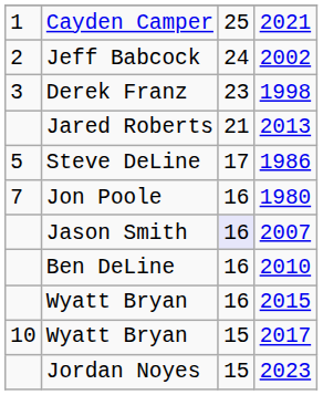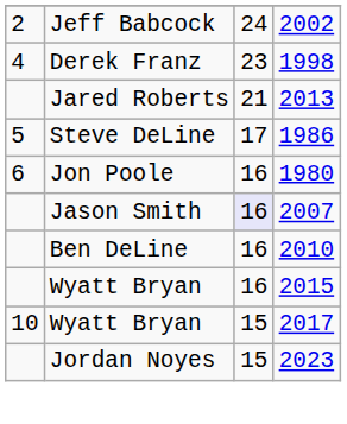 <table class="wikitable">
 <tr>
-</tr>
-<tr>
-<td>1</td>
-<td><a href='#'>Cayden Camper</a></td>
-<td>25</td>
-<td><a href='#'>2021</a></td>
 </tr>
 <tr>
 <td>2</td>
 <td>Jeff Babcock</td>
 <td>24</td>
 <td><a href='#'>2002</a></td>
 </tr>
 <tr>
-<td>3</td>
+<td>4</td>
 <td>Derek Franz</td>
 <td>23</td>
 <td><a href='#'>1998</a></td>
 </tr>
 <tr>
 <td></td>
 <td>Jared Roberts</td>
 <td>21</td>
 <td><a href='#'>2013</a></td>
 </tr>
 <tr>
 <td>5</td>
 <td>Steve DeLine</td>
 <td>17</td>
 <td><a href='#'>1986</a></td>
 </tr>
 <tr>
-<td>7</td>
+<td>6</td>
 <td>Jon Poole</td>
 <td>16</td>
 <td><a href='#'>1980</a></td>
 </tr>
 <tr>
 <td></td>
 <td>Jason Smith</td>
 <td style="background: lavender;">16</td>
 <td><a href='#'>2007</a></td>
 </tr>
 <tr>
 <td></td>
 <td>Ben DeLine</td>
 <td>16</td>
 <td><a href='#'>2010</a></td>
 </tr>
 <tr>
 <td></td>
 <td>Wyatt Bryan</td>
 <td>16</td>
 <td><a href='#'>2015</a></td>
 </tr>
 <tr>
 <td>10</td>
 <td>Wyatt Bryan</td>
 <td>15</td>
 <td><a href='#'>2017</a></td>
 </tr>
 <tr>
 <td></td>
 <td>Jordan Noyes</td>
 <td>15</td>
 <td><a href='#'>2023</a></td>
 </tr>
 </table>
